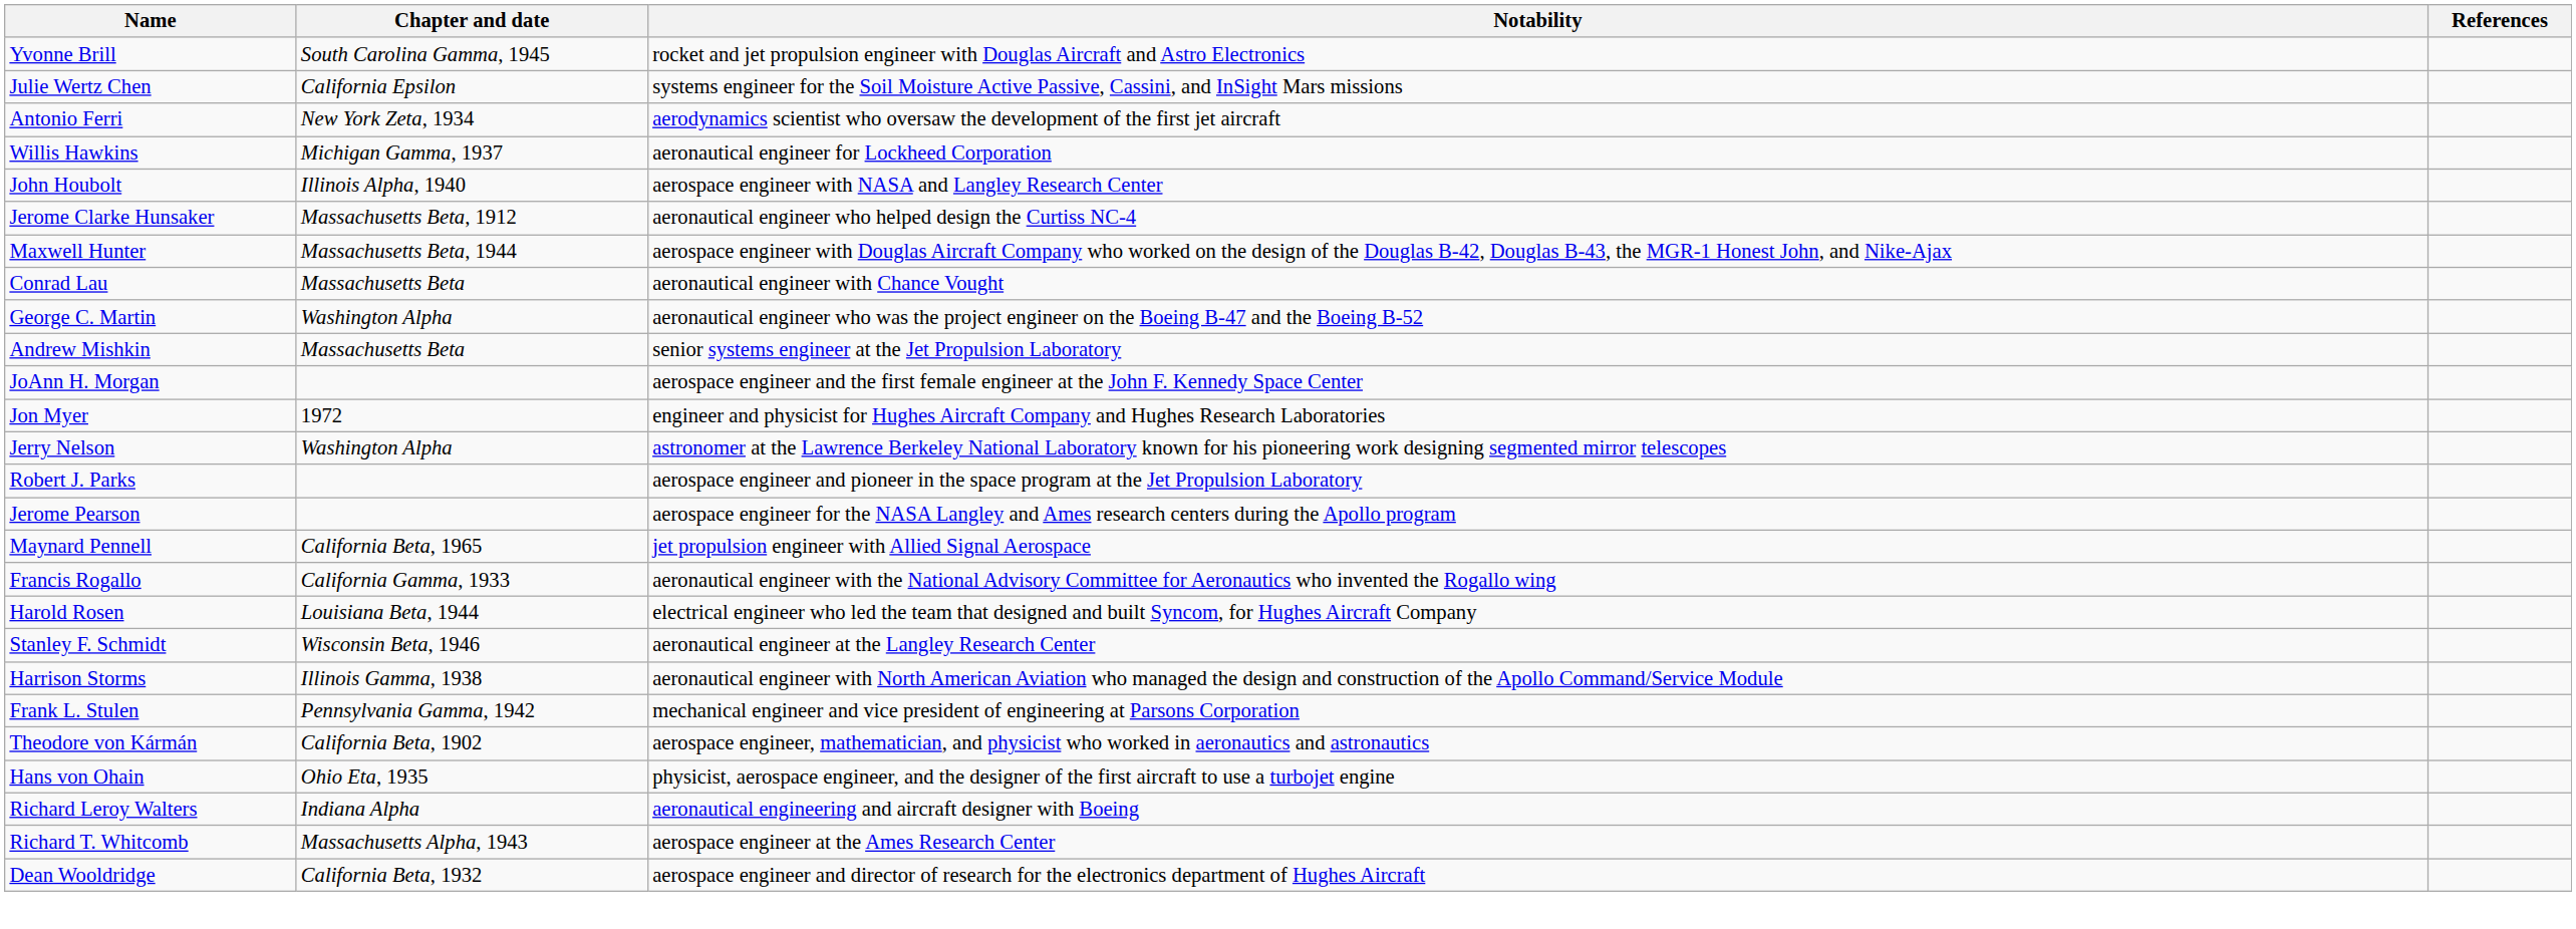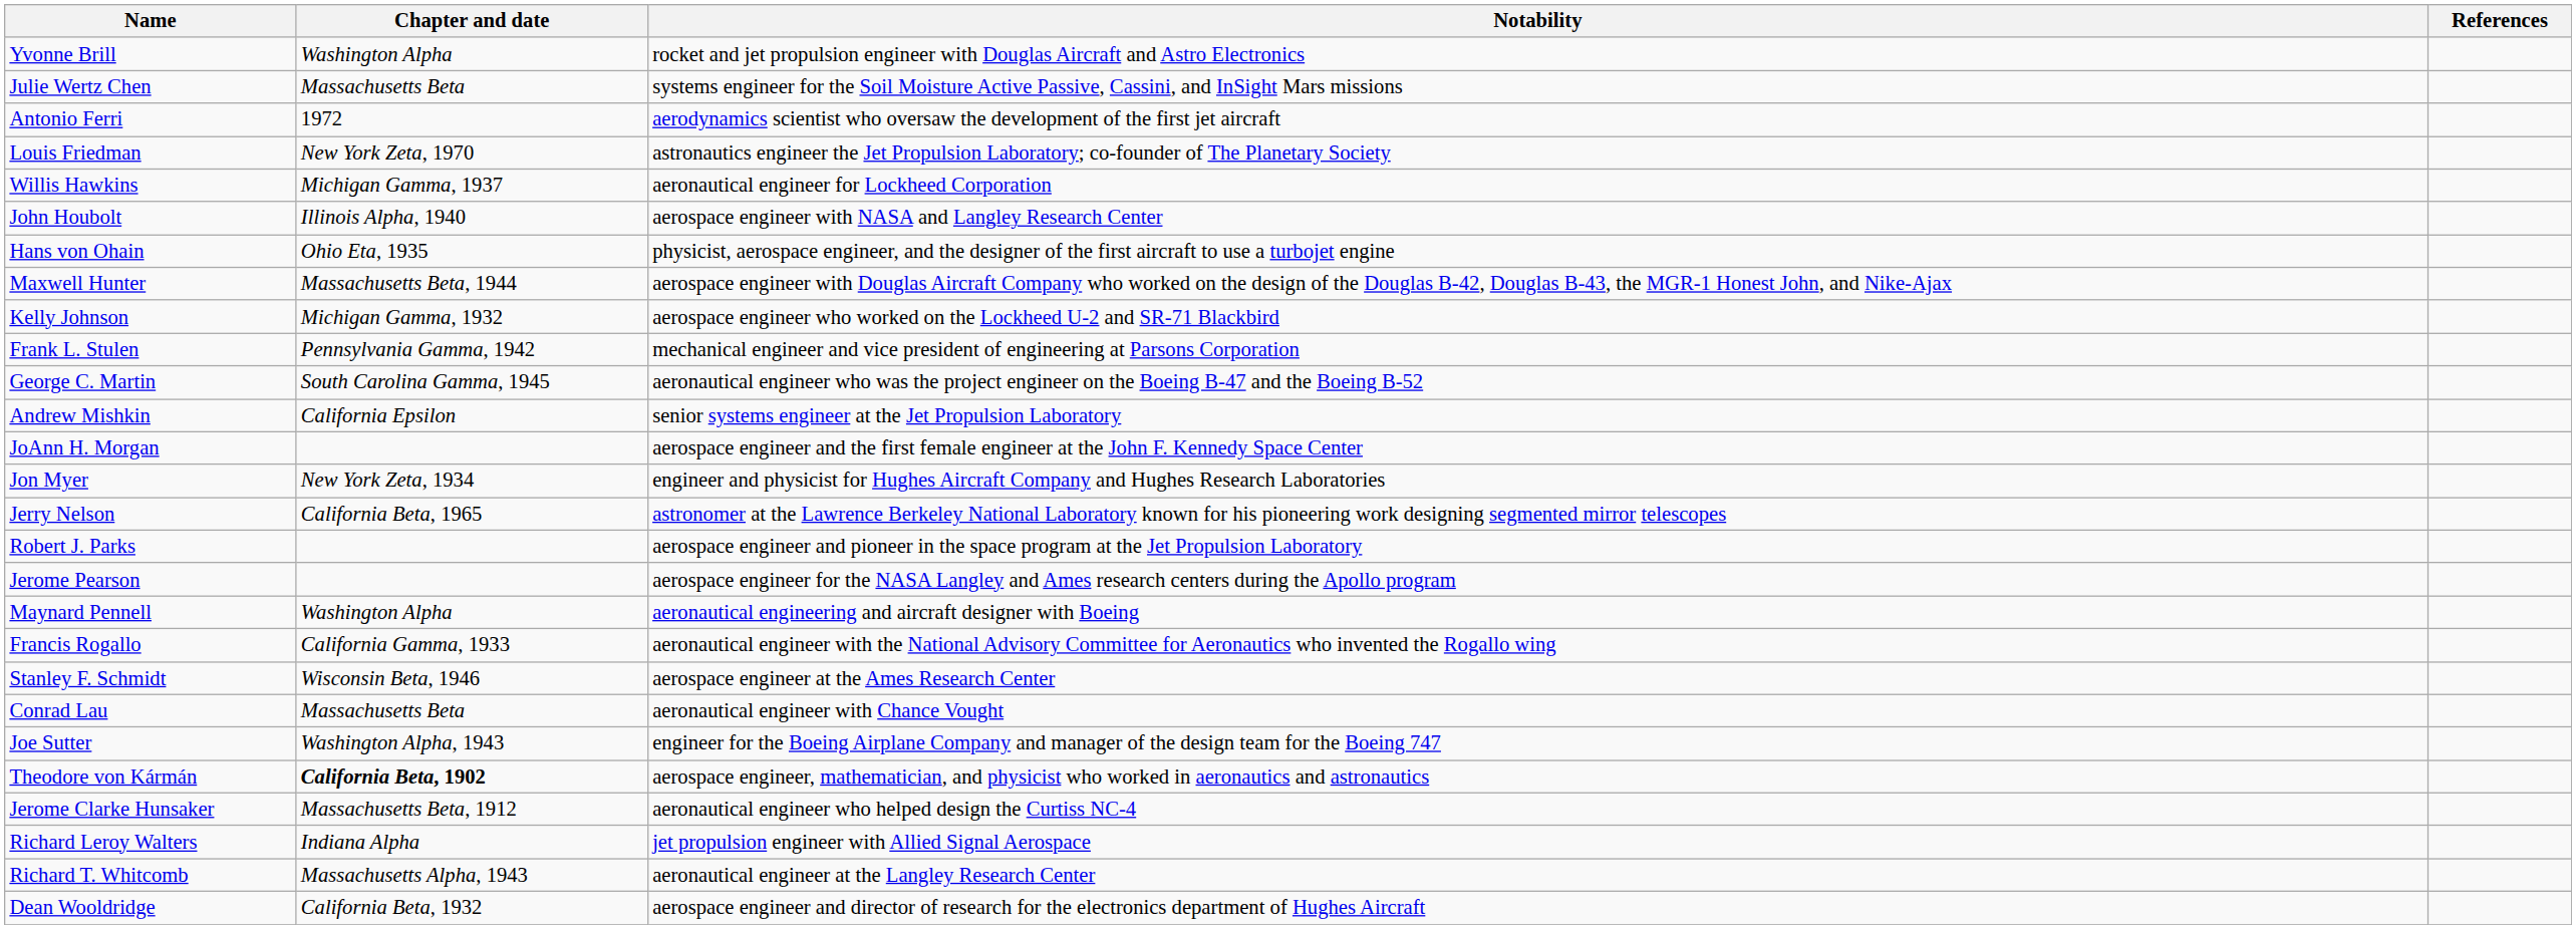 <table class="wikitable sortable" " style="width:100%;">
 <tr>
 <th>Name</th>
 <th>Chapter and date</th>
 <th>Notability</th>
 <th>References</th>
 </tr>
 <tr>
 <td><a href='#'>Yvonne Brill</a></td>
-<td><em>South Carolina Gamma</em>, 1945</td>
+<td><em>Washington Alpha</em></td>
 <td>rocket and jet propulsion engineer with <a href='#'>Douglas Aircraft</a> and <a href='#'>Astro Electronics</a></td>
 <td></td>
 </tr>
 <tr>
 <td><a href='#'>Julie Wertz Chen</a></td>
-<td><em>California Epsilon</em></td>
+<td><em>Massachusetts Beta</em></td>
 <td>systems engineer for the <a href='#'>Soil Moisture Active Passive</a>, <a href='#'>Cassini</a>, and <a href='#'>InSight</a> Mars missions</td>
 <td></td>
 </tr>
 <tr>
 <td><a href='#'>Antonio Ferri</a></td>
-<td><em>New York Zeta</em>, 1934</td>
+<td>1972</td>
 <td><a href='#'>aerodynamics</a> scientist who oversaw the development of the first jet aircraft</td>
+<td></td>
+</tr>
+<tr>
+<td><a href='#'>Louis Friedman</a></td>
+<td><em>New York Zeta</em>, 1970</td>
+<td>astronautics engineer the <a href='#'>Jet Propulsion Laboratory</a>; co-founder of <a href='#'>The Planetary Society</a></td>
 <td></td>
 </tr>
 <tr>
 <td><a href='#'>Willis Hawkins</a></td>
 <td><em>Michigan Gamma</em>, 1937</td>
 <td>aeronautical engineer for <a href='#'>Lockheed Corporation</a></td>
 <td></td>
 </tr>
 <tr>
 <td><a href='#'>John Houbolt</a></td>
 <td><em>Illinois Alpha</em>, 1940</td>
 <td>aerospace engineer with <a href='#'>NASA</a> and <a href='#'>Langley Research Center</a></td>
 <td></td>
 </tr>
 <tr>
-<td><a href='#'>Jerome Clarke Hunsaker</a></td>
-<td><em>Massachusetts Beta</em>, 1912</td>
-<td>aeronautical engineer who helped design the <a href='#'>Curtiss NC-4</a></td>
+<td><a href='#'>Hans von Ohain</a></td>
+<td><em>Ohio Eta</em>, 1935</td>
+<td>physicist, aerospace engineer, and the designer of the first aircraft to use a <a href='#'>turbojet</a> engine</td>
 <td></td>
 </tr>
 <tr>
 <td><a href='#'>Maxwell Hunter</a></td>
 <td><em>Massachusetts Beta</em>, 1944</td>
 <td>aerospace engineer with <a href='#'>Douglas Aircraft Company</a> who worked on the design of the <a href='#'>Douglas B-42</a>, <a href='#'>Douglas B-43</a>, the <a href='#'>MGR-1 Honest John</a>, and <a href='#'>Nike-Ajax</a></td>
 <td></td>
 </tr>
 <tr>
-<td><a href='#'>Conrad Lau</a></td>
-<td><em>Massachusetts Beta</em></td>
-<td>aeronautical engineer with <a href='#'>Chance Vought</a></td>
+<td><a href='#'>Kelly Johnson</a></td>
+<td><em>Michigan Gamma</em>, 1932</td>
+<td>aerospace engineer who worked on the <a href='#'>Lockheed U-2</a> and <a href='#'>SR-71 Blackbird</a></td>
+<td></td>
+</tr>
+<tr>
+<td><a href='#'>Frank L. Stulen</a></td>
+<td><em>Pennsylvania Gamma</em>, 1942</td>
+<td>mechanical engineer and vice president of engineering at <a href='#'>Parsons Corporation</a></td>
 <td></td>
 </tr>
 <tr>
 <td><a href='#'>George C. Martin</a></td>
-<td><em>Washington Alpha</em></td>
+<td><em>South Carolina Gamma</em>, 1945</td>
 <td>aeronautical engineer who was the project engineer on the <a href='#'>Boeing B-47</a> and the <a href='#'>Boeing B-52</a></td>
 <td></td>
 </tr>
 <tr>
 <td><a href='#'>Andrew Mishkin</a></td>
-<td><em>Massachusetts Beta</em></td>
+<td><em>California Epsilon</em></td>
 <td>senior <a href='#'>systems engineer</a> at the <a href='#'>Jet Propulsion Laboratory</a></td>
 <td></td>
 </tr>
 <tr>
 <td><a href='#'>JoAnn H. Morgan</a></td>
 <td></td>
 <td>aerospace engineer and the first female engineer at the <a href='#'>John F. Kennedy Space Center</a></td>
 <td></td>
 </tr>
 <tr>
 <td><a href='#'>Jon Myer</a></td>
-<td>1972</td>
+<td><em>New York Zeta</em>, 1934</td>
 <td>engineer and physicist for <a href='#'>Hughes Aircraft Company</a> and Hughes Research Laboratories</td>
 <td></td>
 </tr>
 <tr>
 <td><a href='#'>Jerry Nelson</a></td>
-<td><em>Washington Alpha</em></td>
+<td><em>California Beta</em>, 1965</td>
 <td><a href='#'>astronomer</a> at the <a href='#'>Lawrence Berkeley National Laboratory</a> known for his pioneering work designing <a href='#'>segmented mirror</a> <a href='#'>telescopes</a></td>
 <td></td>
 </tr>
 <tr>
 <td><a href='#'>Robert J. Parks</a></td>
 <td></td>
 <td>aerospace engineer and pioneer in the space program at the <a href='#'>Jet Propulsion Laboratory</a></td>
 <td></td>
 </tr>
 <tr>
 <td><a href='#'>Jerome Pearson</a></td>
 <td></td>
 <td>aerospace engineer for the <a href='#'>NASA Langley</a> and <a href='#'>Ames</a> research centers during the <a href='#'>Apollo program</a></td>
 <td></td>
 </tr>
 <tr>
 <td><a href='#'>Maynard Pennell</a></td>
-<td><em>California Beta</em>, 1965</td>
-<td><a href='#'>jet propulsion</a> engineer with <a href='#'>Allied Signal Aerospace</a></td>
+<td><em>Washington Alpha</em></td>
+<td><a href='#'>aeronautical engineering</a> and aircraft designer with <a href='#'>Boeing</a></td>
 <td></td>
 </tr>
 <tr>
 <td><a href='#'>Francis Rogallo</a></td>
 <td><em>California Gamma</em>, 1933</td>
 <td>aeronautical engineer with the <a href='#'>National Advisory Committee for Aeronautics</a> who invented the <a href='#'>Rogallo wing</a></td>
 <td></td>
 </tr>
 <tr>
-<td><a href='#'>Harold Rosen</a></td>
-<td><em>Louisiana Beta</em>, 1944</td>
-<td>electrical engineer who led the team that designed and built <a href='#'>Syncom</a>, for <a href='#'>Hughes Aircraft</a> Company</td>
+<td><a href='#'>Stanley F. Schmidt</a></td>
+<td><em>Wisconsin Beta</em>, 1946</td>
+<td>aerospace engineer at the <a href='#'>Ames Research Center</a></td>
 <td></td>
 </tr>
 <tr>
-<td><a href='#'>Stanley F. Schmidt</a></td>
-<td><em>Wisconsin Beta</em>, 1946</td>
-<td>aeronautical engineer at the <a href='#'>Langley Research Center</a></td>
+<td><a href='#'>Conrad Lau</a></td>
+<td><em>Massachusetts Beta</em></td>
+<td>aeronautical engineer with <a href='#'>Chance Vought</a></td>
 <td></td>
 </tr>
 <tr>
-<td><a href='#'>Harrison Storms</a></td>
-<td><em>Illinois Gamma</em>, 1938</td>
-<td>aeronautical engineer with <a href='#'>North American Aviation</a> who managed the design and construction of the <a href='#'>Apollo Command/Service Module</a></td>
-<td></td>
-</tr>
-<tr>
-<td><a href='#'>Frank L. Stulen</a></td>
-<td><em>Pennsylvania Gamma</em>, 1942</td>
-<td>mechanical engineer and vice president of engineering at <a href='#'>Parsons Corporation</a></td>
+<td><a href='#'>Joe Sutter</a></td>
+<td><em>Washington Alpha</em>, 1943</td>
+<td>engineer for the <a href='#'>Boeing Airplane Company</a> and manager of the design team for the <a href='#'>Boeing 747</a></td>
 <td></td>
 </tr>
 <tr>
 <td><a href='#'>Theodore von Kármán</a></td>
-<td><em>California Beta</em>, 1902</td>
+<td><strong><em>California Beta</em>, 1902</strong></td>
 <td>aerospace engineer, <a href='#'>mathematician</a>, and <a href='#'>physicist</a> who worked in <a href='#'>aeronautics</a> and <a href='#'>astronautics</a></td>
 <td></td>
 </tr>
 <tr>
-<td><a href='#'>Hans von Ohain</a></td>
-<td><em>Ohio Eta</em>, 1935</td>
-<td>physicist, aerospace engineer, and the designer of the first aircraft to use a <a href='#'>turbojet</a> engine</td>
+<td><a href='#'>Jerome Clarke Hunsaker</a></td>
+<td><em>Massachusetts Beta</em>, 1912</td>
+<td>aeronautical engineer who helped design the <a href='#'>Curtiss NC-4</a></td>
 <td></td>
 </tr>
 <tr>
 <td><a href='#'>Richard Leroy Walters</a></td>
 <td><em>Indiana Alpha</em></td>
-<td><a href='#'>aeronautical engineering</a> and aircraft designer with <a href='#'>Boeing</a></td>
+<td><a href='#'>jet propulsion</a> engineer with <a href='#'>Allied Signal Aerospace</a></td>
 <td></td>
 </tr>
 <tr>
 <td><a href='#'>Richard T. Whitcomb</a></td>
 <td><em>Massachusetts Alpha</em>, 1943</td>
-<td>aerospace engineer at the <a href='#'>Ames Research Center</a></td>
+<td>aeronautical engineer at the <a href='#'>Langley Research Center</a></td>
 <td></td>
 </tr>
 <tr>
 <td><a href='#'>Dean Wooldridge</a></td>
 <td><em>California Beta</em>, 1932</td>
 <td>aerospace engineer and director of research for the electronics department of <a href='#'>Hughes Aircraft</a></td>
 <td></td>
 </tr>
 </table>
